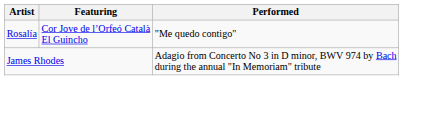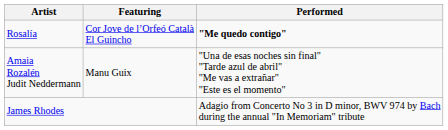 <table class="wikitable">
 <tr>
 <th>Artist</th>
 <th>Featuring</th>
 <th>Performed</th>
 </tr>
 <tr>
 <td><a href='#'>Rosalía</a></td>
 <td><a href='#'>Cor Jove de l’Orfeó Català</a><br><a href='#'>El Guincho</a></td>
-<td>"Me quedo contigo"</td>
+<td><strong>"Me quedo contigo"</strong></td>
+</tr>
+<tr>
+<td><a href='#'>Amaia</a><br><a href='#'>Rozalén</a><br>Judit Neddermann</td>
+<td>Manu Guix</td>
+<td>"Una de esas noches sin final"<br>"Tarde azul de abril"<br>"Me vas a extrañar"<br>"Este es el momento"</td>
 </tr>
 <tr>
 <td colspan="2"><a href='#'>James Rhodes</a></td>
 <td>Adagio from Concerto No 3 in D minor, BWV 974 by <a href='#'>Bach</a><br>during the annual "In Memoriam" tribute</td>
 </tr>
 </table>
